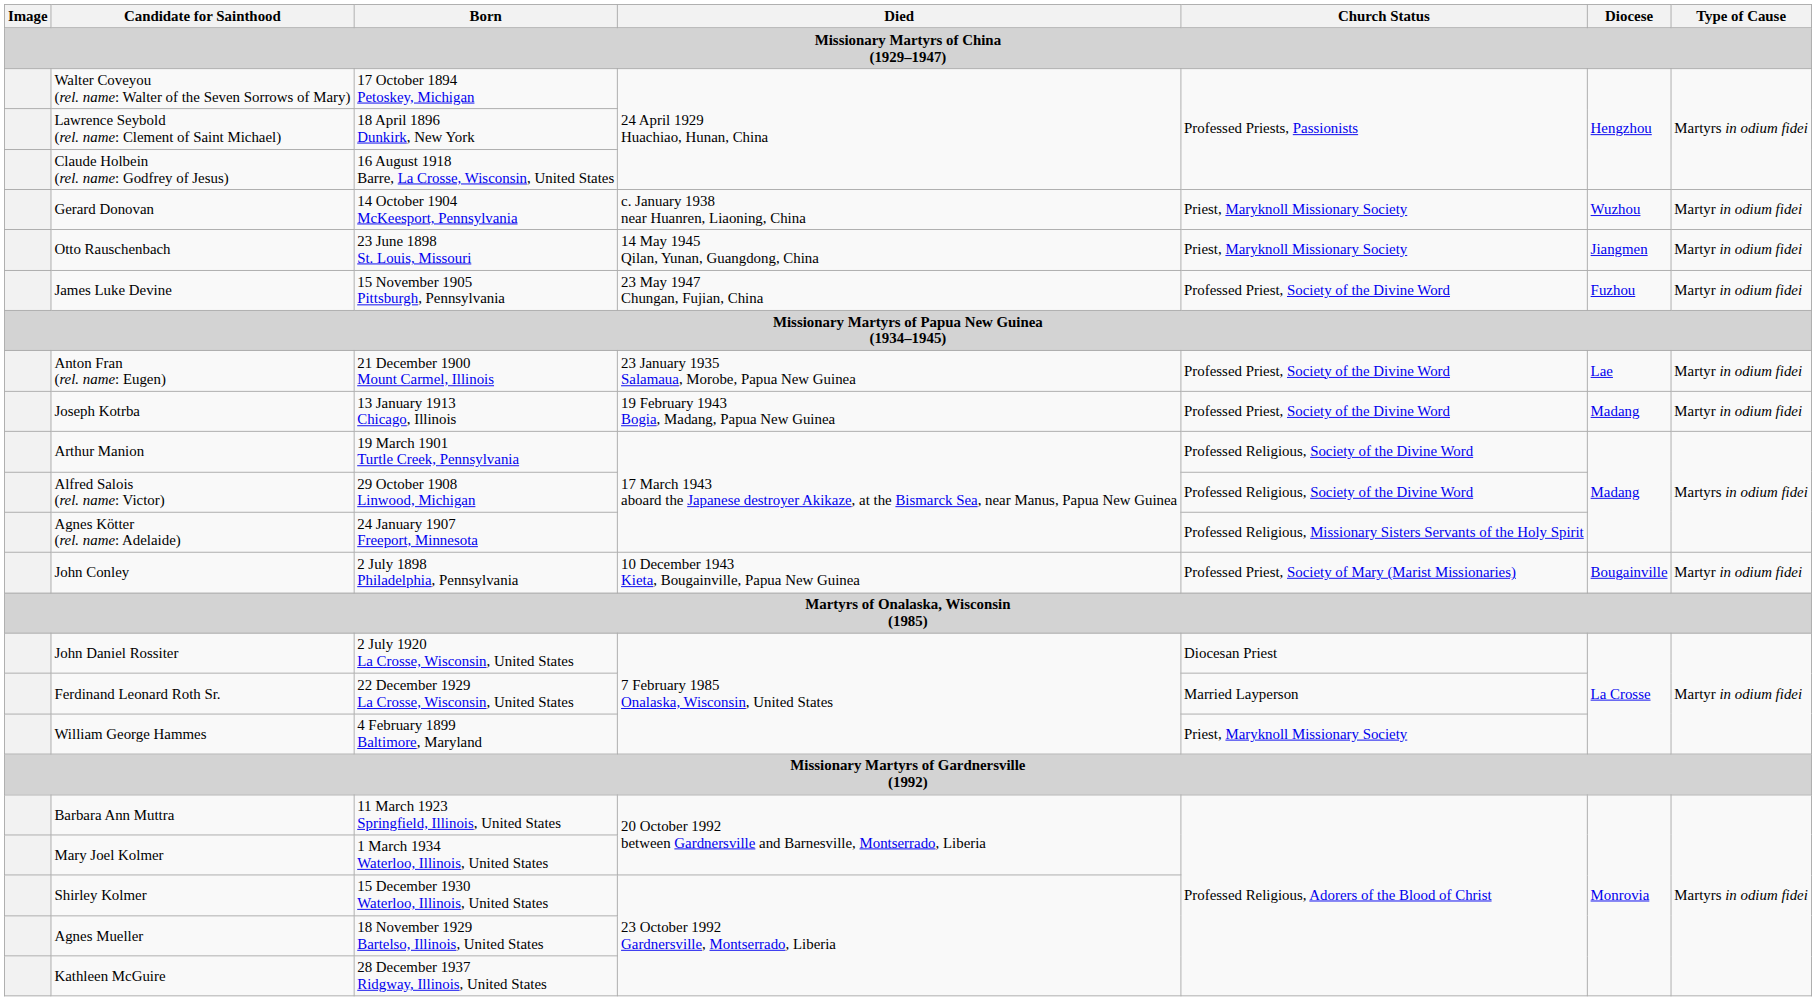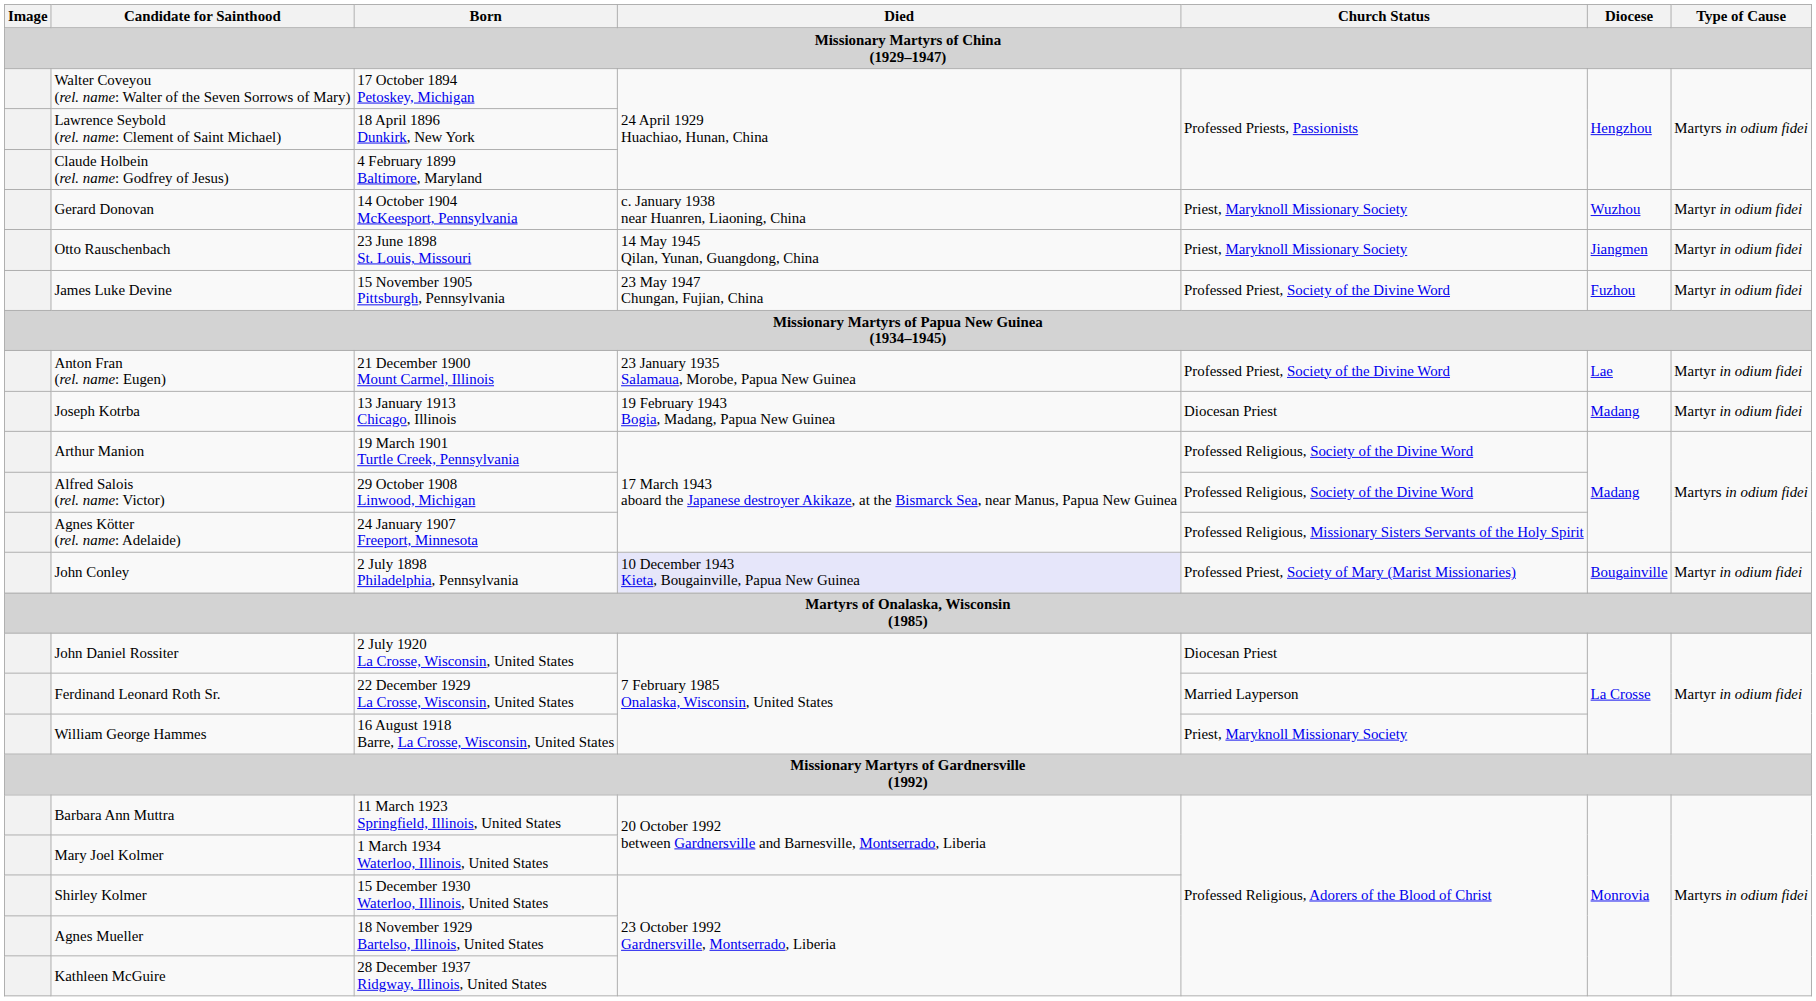 <table class="wikitable sortable">
 <tr>
 <th>Image</th>
 <th>Candidate for Sainthood</th>
 <th>Born</th>
 <th>Died</th>
 <th>Church Status</th>
 <th>Diocese</th>
 <th>Type of Cause</th>
 </tr>
 <tr>
 <td colspan=7 align=center style="background:lightgray;white-space:nowrap"><strong>Missionary Martyrs of China <br>(1929–1947)</strong></td>
 </tr>
 <tr>
 <th scope="row"></th>
 <td>Walter Coveyou <br>(<em>rel. name</em>: Walter of the Seven Sorrows of Mary)</td>
 <td>17 October 1894 <br><a href='#'>Petoskey, Michigan</a></td>
 <td rowspan=3>24 April 1929 <br>Huachiao, Hunan, China</td>
 <td rowspan=3>Professed Priests, <a href='#'>Passionists</a></td>
 <td rowspan=3><a href='#'>Hengzhou</a></td>
 <td rowspan=3>Martyrs <em>in odium fidei</em></td>
 </tr>
 <tr>
 <th scope="row"></th>
 <td>Lawrence Seybold <br>(<em>rel. name</em>: Clement of Saint Michael)</td>
 <td>18 April 1896 <br><a href='#'>Dunkirk</a>, New York</td>
 </tr>
 <tr>
 <th scope="row"></th>
 <td>Claude Holbein <br>(<em>rel. name</em>: Godfrey of Jesus)</td>
-<td>16 August 1918 <br>Barre, <a href='#'>La Crosse, Wisconsin</a>, United States</td>
+<td>4 February 1899 <br><a href='#'>Baltimore</a>, Maryland</td>
 </tr>
 <tr>
 <th scope="row"></th>
 <td>Gerard Donovan</td>
 <td>14 October 1904 <br><a href='#'>McKeesport, Pennsylvania</a></td>
 <td>c. January 1938 <br>near Huanren, Liaoning, China</td>
 <td>Priest, <a href='#'>Maryknoll Missionary Society</a></td>
 <td><a href='#'>Wuzhou</a></td>
 <td>Martyr <em>in odium fidei</em></td>
 </tr>
 <tr>
 <th scope="row"></th>
 <td>Otto Rauschenbach</td>
 <td>23 June 1898 <br><a href='#'>St. Louis, Missouri</a></td>
 <td>14 May 1945 <br>Qilan, Yunan, Guangdong, China</td>
 <td>Priest, <a href='#'>Maryknoll Missionary Society</a></td>
 <td><a href='#'>Jiangmen</a></td>
 <td>Martyr <em>in odium fidei</em></td>
 </tr>
 <tr>
 <th scope="row"></th>
 <td>James Luke Devine</td>
 <td>15 November 1905 <br><a href='#'>Pittsburgh</a>, Pennsylvania</td>
 <td>23 May 1947 <br>Chungan, Fujian, China</td>
 <td>Professed Priest, <a href='#'>Society of the Divine Word</a></td>
 <td><a href='#'>Fuzhou</a></td>
 <td>Martyr <em>in odium fidei</em></td>
 </tr>
 <tr>
 <td colspan=7 align=center style="background:lightgray;white-space:nowrap"><strong>Missionary Martyrs of Papua New Guinea <br>(1934–1945)</strong></td>
 </tr>
 <tr>
 <th scope="row"></th>
 <td>Anton Fran <br>(<em>rel. name</em>: Eugen)</td>
 <td>21 December 1900 <br><a href='#'>Mount Carmel, Illinois</a></td>
 <td>23 January 1935 <br><a href='#'>Salamaua</a>, Morobe, Papua New Guinea</td>
 <td>Professed Priest, <a href='#'>Society of the Divine Word</a></td>
 <td><a href='#'>Lae</a></td>
 <td>Martyr <em>in odium fidei</em></td>
 </tr>
 <tr>
 <th scope="row"></th>
 <td>Joseph Kotrba</td>
 <td>13 January 1913 <br><a href='#'>Chicago</a>, Illinois</td>
 <td>19 February 1943 <br><a href='#'>Bogia</a>, Madang, Papua New Guinea</td>
-<td>Professed Priest, <a href='#'>Society of the Divine Word</a></td>
+<td>Diocesan Priest</td>
 <td><a href='#'>Madang</a></td>
 <td>Martyr <em>in odium fidei</em></td>
 </tr>
 <tr>
 <th scope="row"></th>
 <td>Arthur Manion</td>
 <td>19 March 1901 <br><a href='#'>Turtle Creek, Pennsylvania</a></td>
 <td rowspan=3>17 March 1943 <br>aboard the <a href='#'>Japanese destroyer Akikaze</a>, at the <a href='#'>Bismarck Sea</a>, near Manus, Papua New Guinea</td>
 <td>Professed Religious, <a href='#'>Society of the Divine Word</a></td>
 <td rowspan=3><a href='#'>Madang</a></td>
 <td rowspan=3>Martyrs <em>in odium fidei</em></td>
 </tr>
 <tr>
 <th scope="row"></th>
 <td>Alfred Salois <br>(<em>rel. name</em>: Victor)</td>
 <td>29 October 1908 <br><a href='#'>Linwood, Michigan</a></td>
 <td>Professed Religious, <a href='#'>Society of the Divine Word</a></td>
 </tr>
 <tr>
 <th scope="row"></th>
 <td>Agnes Kötter <br>(<em>rel. name</em>: Adelaide)</td>
 <td>24 January 1907 <br><a href='#'>Freeport, Minnesota</a></td>
 <td>Professed Religious, <a href='#'>Missionary Sisters Servants of the Holy Spirit</a></td>
 </tr>
 <tr>
 <th scope="row"></th>
 <td>John Conley</td>
 <td>2 July 1898 <br><a href='#'>Philadelphia</a>, Pennsylvania</td>
-<td>10 December 1943 <br><a href='#'>Kieta</a>, Bougainville, Papua New Guinea</td>
+<td style="background: lavender;">10 December 1943 <br><a href='#'>Kieta</a>, Bougainville, Papua New Guinea</td>
 <td>Professed Priest, <a href='#'>Society of Mary (Marist Missionaries)</a></td>
 <td><a href='#'>Bougainville</a></td>
 <td>Martyr <em>in odium fidei</em></td>
 </tr>
 <tr>
 <td colspan=7 align=center style="background:lightgray;white-space:nowrap"><strong>Martyrs of Onalaska, Wisconsin <br>(1985)</strong></td>
 </tr>
 <tr>
 <th scope="row"></th>
 <td>John Daniel Rossiter</td>
 <td>2 July 1920 <br><a href='#'>La Crosse, Wisconsin</a>, United States</td>
 <td rowspan="3">7 February 1985 <br><a href='#'>Onalaska, Wisconsin</a>, United States</td>
 <td>Diocesan Priest</td>
 <td rowspan="3"><a href='#'>La Crosse</a></td>
 <td rowspan="3">Martyr <em>in odium fidei</em></td>
 </tr>
 <tr>
 <th scope="row"></th>
 <td>Ferdinand Leonard Roth Sr.</td>
 <td>22 December 1929 <br><a href='#'>La Crosse, Wisconsin</a>, United States</td>
 <td>Married Layperson</td>
 </tr>
 <tr>
 <th scope="row"></th>
 <td>William George Hammes</td>
-<td>4 February 1899 <br><a href='#'>Baltimore</a>, Maryland</td>
+<td>16 August 1918 <br>Barre, <a href='#'>La Crosse, Wisconsin</a>, United States</td>
 <td>Priest, <a href='#'>Maryknoll Missionary Society</a></td>
 </tr>
 <tr>
 <td colspan=7 align=center style="background:lightgray;white-space:nowrap"><strong>Missionary Martyrs of Gardnersville <br>(1992)</strong></td>
 </tr>
 <tr>
 <th scope="row"></th>
 <td>Barbara Ann Muttra</td>
 <td>11 March 1923 <br><a href='#'>Springfield, Illinois</a>, United States</td>
 <td rowspan="2">20 October 1992 <br>between <a href='#'>Gardnersville</a> and Barnesville, <a href='#'>Montserrado</a>, Liberia</td>
 <td rowspan="5">Professed Religious, <a href='#'>Adorers of the Blood of Christ</a></td>
 <td rowspan="5"><a href='#'>Monrovia</a></td>
 <td rowspan="5">Martyrs <em>in odium fidei</em></td>
 </tr>
 <tr>
 <th scope="row"></th>
 <td>Mary Joel Kolmer</td>
 <td>1 March 1934 <br><a href='#'>Waterloo, Illinois</a>, United States</td>
 </tr>
 <tr>
 <th scope="row"></th>
 <td>Shirley Kolmer</td>
 <td>15 December 1930 <br><a href='#'>Waterloo, Illinois</a>, United States</td>
 <td rowspan="3">23 October 1992 <br><a href='#'>Gardnersville</a>, <a href='#'>Montserrado</a>, Liberia</td>
 </tr>
 <tr>
 <th scope="row"></th>
 <td>Agnes Mueller</td>
 <td>18 November 1929 <br><a href='#'>Bartelso, Illinois</a>, United States</td>
 </tr>
 <tr>
 <th scope="row"></th>
 <td>Kathleen McGuire</td>
 <td>28 December 1937 <br><a href='#'>Ridgway, Illinois</a>, United States</td>
 </tr>
 </table>
